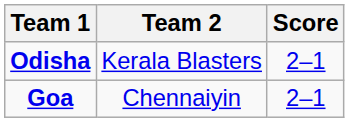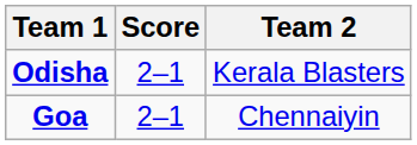 <table class="wikitable" style="text-align:center">
 <tr>
 <th>Team 1</th>
+<th>Score</th>
 <th>Team 2</th>
-<th>Score</th>
 </tr>
 <tr>
 <td><strong><a href='#'>Odisha</a></strong></td>
+<td><a href='#'>2–1</a> </td>
 <td><a href='#'>Kerala Blasters</a></td>
-<td><a href='#'>2–1</a> </td>
 </tr>
 <tr>
 <td><strong><a href='#'>Goa</a></strong></td>
+<td align="center"><a href='#'>2–1</a></td>
 <td><a href='#'>Chennaiyin</a></td>
-<td align="center"><a href='#'>2–1</a></td>
 </tr>
 </table>
